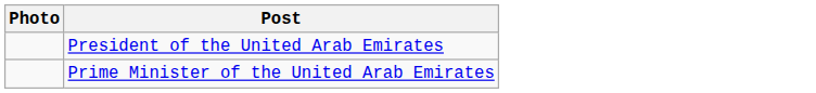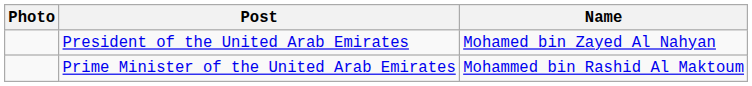 <table class="wikitable">
 <tr>
 <th>Photo</th>
 <th>Post</th>
+<th>Name</th>
 </tr>
 <tr>
 <td></td>
 <td><a href='#'>President of the United Arab Emirates</a></td>
+<td><a href='#'>Mohamed bin Zayed Al Nahyan</a></td>
 </tr>
 <tr>
 <td></td>
 <td><a href='#'>Prime Minister of the United Arab Emirates</a></td>
+<td><a href='#'>Mohammed bin Rashid Al Maktoum</a></td>
 </tr>
 </table>
